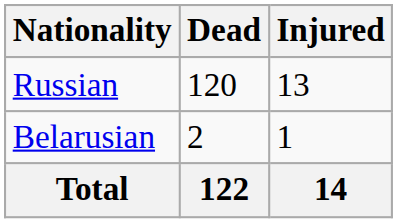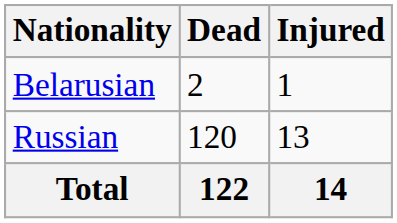 <table class="wikitable">
 <tr>
 <th>Nationality</th>
 <th>Dead</th>
 <th>Injured</th>
 </tr>
 <tr>
+<td> <a href='#'>Belarusian</a></td>
+<td>2</td>
+<td>1</td>
+</tr>
+<tr>
 <td> <a href='#'>Russian</a></td>
 <td>120</td>
 <td>13</td>
-</tr>
-<tr>
-<td> <a href='#'>Belarusian</a></td>
-<td>2</td>
-<td>1</td>
 </tr>
 <tr>
 <th>Total</th>
 <th>122</th>
 <th>14</th>
 </tr>
 </table>
